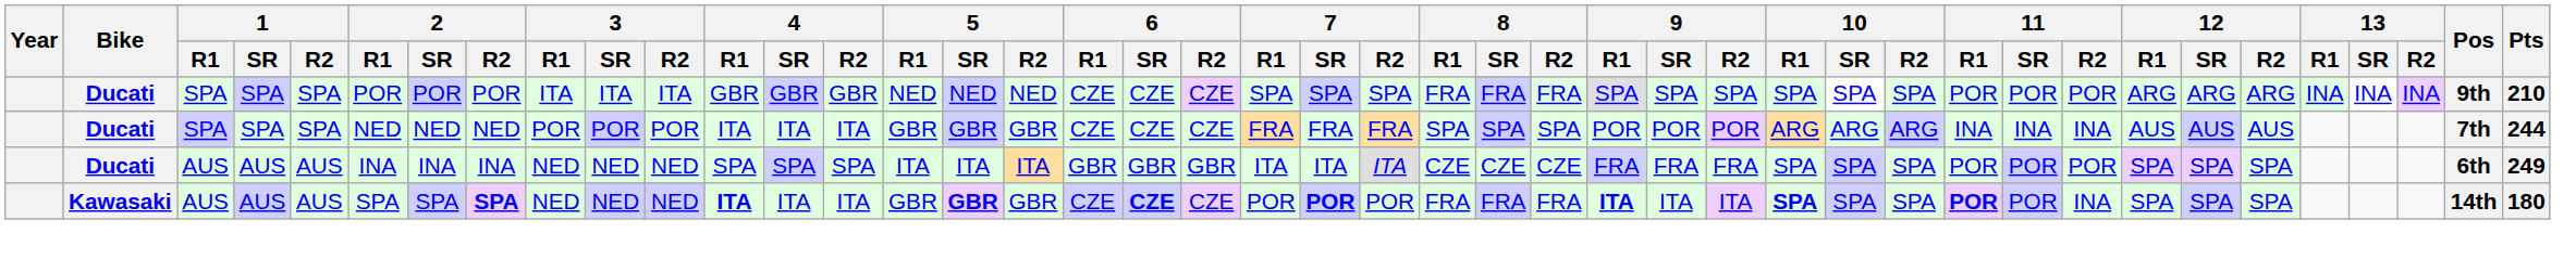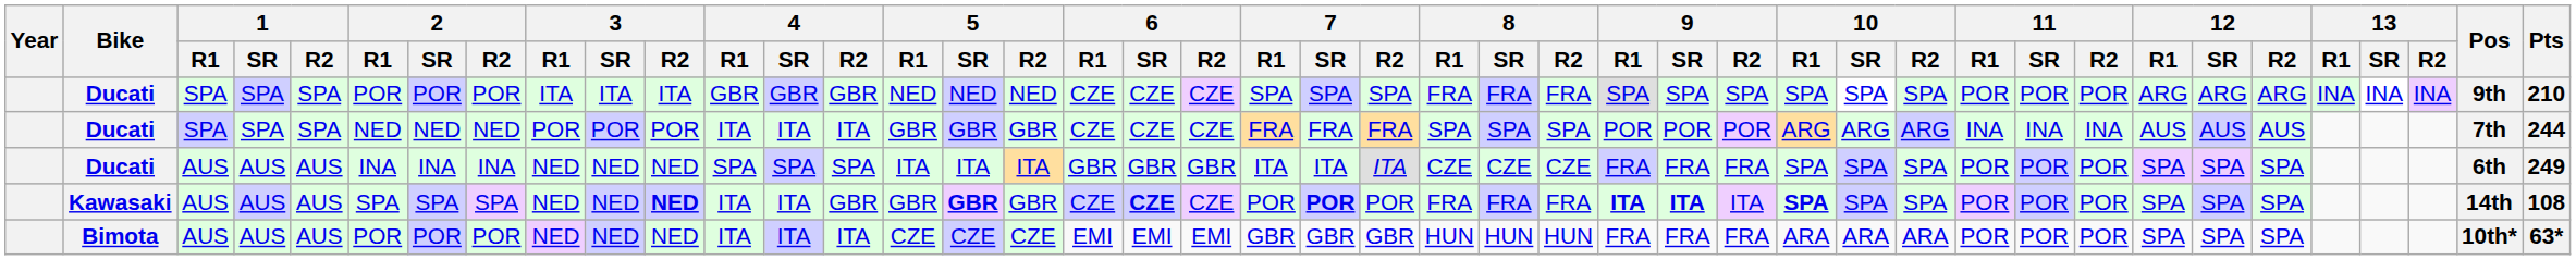 <table class="wikitable" style="text-align:center; font-size:90%;">
 <tr>
 <th rowspan="2">Year</th>
 <th rowspan="2">Bike</th>
 <th colspan="3">1</th>
 <th colspan="3">2</th>
 <th colspan="3">3</th>
 <th colspan="3">4</th>
 <th colspan="3">5</th>
 <th colspan="3">6</th>
 <th colspan="3">7</th>
 <th colspan="3">8</th>
 <th colspan="3">9</th>
 <th colspan="3">10</th>
 <th colspan="3">11</th>
 <th colspan="3">12</th>
 <th colspan="3">13</th>
 <th rowspan="2">Pos</th>
 <th rowspan="2">Pts</th>
 </tr>
 <tr>
 <th>R1</th>
 <th>SR</th>
 <th>R2</th>
 <th>R1</th>
 <th>SR</th>
 <th>R2</th>
 <th>R1</th>
 <th>SR</th>
 <th>R2</th>
 <th>R1</th>
 <th>SR</th>
 <th>R2</th>
 <th>R1</th>
 <th>SR</th>
 <th>R2</th>
 <th>R1</th>
 <th>SR</th>
 <th>R2</th>
 <th>R1</th>
 <th>SR</th>
 <th>R2</th>
 <th>R1</th>
 <th>SR</th>
 <th>R2</th>
 <th>R1</th>
 <th>SR</th>
 <th>R2</th>
 <th>R1</th>
 <th>SR</th>
 <th>R2</th>
 <th>R1</th>
 <th>SR</th>
 <th>R2</th>
 <th>R1</th>
 <th>SR</th>
 <th>R2</th>
 <th>R1</th>
 <th>SR</th>
 <th>R2</th>
 </tr>
 <tr>
 <th></th>
 <th><a href='#'>Ducati</a></th>
 <td style="background:#dfffdf;"><a href='#'>SPA</a><br></td>
 <td style="background:#cfcfff;"><a href='#'>SPA</a><br></td>
 <td style="background:#dfffdf;"><a href='#'>SPA</a><br></td>
 <td style="background:#dfffdf;"><a href='#'>POR</a><br></td>
 <td style="background:#cfcfff;"><a href='#'>POR</a><br></td>
 <td style="background:#dfffdf;"><a href='#'>POR</a><br></td>
 <td style="background:#dfffdf;"><a href='#'>ITA</a><br></td>
 <td style="background:#dfffdf;"><a href='#'>ITA</a><br></td>
 <td style="background:#dfffdf;"><a href='#'>ITA</a><br></td>
 <td style="background:#dfffdf;"><a href='#'>GBR</a><br></td>
 <td style="background:#cfcfff;"><a href='#'>GBR</a><br></td>
 <td style="background:#dfffdf;"><a href='#'>GBR</a><br></td>
 <td style="background:#dfffdf;"><a href='#'>NED</a><br></td>
 <td style="background:#cfcfff;"><a href='#'>NED</a><br></td>
 <td style="background:#dfffdf;"><a href='#'>NED</a><br></td>
 <td style="background:#dfffdf;"><a href='#'>CZE</a><br></td>
 <td style="background:#dfffdf;"><a href='#'>CZE</a><br></td>
 <td style="background:#efcfff;"><a href='#'>CZE</a><br></td>
 <td style="background:#dfffdf;"><a href='#'>SPA</a><br></td>
 <td style="background:#cfcfff;"><a href='#'>SPA</a><br></td>
 <td style="background:#dfffdf;"><a href='#'>SPA</a><br></td>
 <td style="background:#dfffdf;"><a href='#'>FRA</a><br></td>
 <td style="background:#cfcfff;"><a href='#'>FRA</a><br></td>
 <td style="background:#dfffdf;"><a href='#'>FRA</a><br></td>
 <td style="background:#dfdfdf;"><a href='#'>SPA</a><br></td>
 <td style="background:#dfffdf;"><a href='#'>SPA</a><br></td>
 <td style="background:#dfffdf;"><a href='#'>SPA</a><br></td>
 <td style="background:#dfffdf;"><a href='#'>SPA</a><br></td>
 <td style="background:#ffffff;"><a href='#'>SPA</a><br></td>
 <td style="background:#dfffdf;"><a href='#'>SPA</a><br></td>
 <td style="background:#dfffdf;"><a href='#'>POR</a><br></td>
 <td style="background:#dfffdf;"><a href='#'>POR</a><br></td>
 <td style="background:#dfffdf;"><a href='#'>POR</a><br></td>
 <td style="background:#dfffdf;"><a href='#'>ARG</a><br></td>
 <td style="background:#dfffdf;"><a href='#'>ARG</a><br></td>
 <td style="background:#dfffdf;"><a href='#'>ARG</a><br></td>
 <td style="background:#dfffdf;"><a href='#'>INA</a><br></td>
 <td style="background:#ffffff;"><a href='#'>INA</a><br></td>
 <td style="background:#efcfff;"><a href='#'>INA</a><br></td>
 <th>9th</th>
 <th>210</th>
 </tr>
 <tr>
 <th></th>
 <th><a href='#'>Ducati</a></th>
 <td style="background:#cfcfff;"><a href='#'>SPA</a><br></td>
 <td style="background:#dfffdf;"><a href='#'>SPA</a><br></td>
 <td style="background:#dfffdf;"><a href='#'>SPA</a><br></td>
 <td style="background:#dfffdf;"><a href='#'>NED</a><br></td>
 <td style="background:#dfffdf;"><a href='#'>NED</a><br></td>
 <td style="background:#dfffdf;"><a href='#'>NED</a><br></td>
 <td style="background:#dfffdf;"><a href='#'>POR</a><br></td>
 <td style="background:#cfcfff;"><a href='#'>POR</a><br></td>
 <td style="background:#dfffdf;"><a href='#'>POR</a><br></td>
 <td style="background:#dfffdf;"><a href='#'>ITA</a><br></td>
 <td style="background:#dfffdf;"><a href='#'>ITA</a><br></td>
 <td style="background:#dfffdf;"><a href='#'>ITA</a><br></td>
 <td style="background:#dfffdf;"><a href='#'>GBR</a><br></td>
 <td style="background:#cfcfff;"><a href='#'>GBR</a><br></td>
 <td style="background:#dfffdf;"><a href='#'>GBR</a><br></td>
 <td style="background:#dfffdf;"><a href='#'>CZE</a><br></td>
 <td style="background:#dfffdf;"><a href='#'>CZE</a><br></td>
 <td style="background:#dfffdf;"><a href='#'>CZE</a><br></td>
 <td style="background:#ffdf9f;"><a href='#'>FRA</a><br></td>
 <td style="background:#dfffdf;"><a href='#'>FRA</a><br></td>
 <td style="background:#ffdf9f;"><a href='#'>FRA</a><br></td>
 <td style="background:#dfffdf;"><a href='#'>SPA</a><br></td>
 <td style="background:#cfcfff;"><a href='#'>SPA</a><br></td>
 <td style="background:#dfffdf;"><a href='#'>SPA</a><br></td>
 <td style="background:#dfffdf;"><a href='#'>POR</a><br></td>
 <td style="background:#dfffdf;"><a href='#'>POR</a><br></td>
 <td style="background:#efcfff;"><a href='#'>POR</a><br></td>
 <td style="background:#ffdf9f;"><a href='#'>ARG</a><br></td>
 <td style="background:#dfffdf;"><a href='#'>ARG</a><br></td>
 <td style="background:#cfcfff;"><a href='#'>ARG</a><br></td>
 <td style="background:#dfffdf;"><a href='#'>INA</a><br></td>
 <td style="background:#dfffdf;"><a href='#'>INA</a><br></td>
 <td style="background:#dfffdf;"><a href='#'>INA</a><br></td>
 <td style="background:#dfffdf;"><a href='#'>AUS</a><br></td>
 <td style="background:#cfcfff;"><a href='#'>AUS</a><br></td>
 <td style="background:#dfffdf;"><a href='#'>AUS</a><br></td>
 <td></td>
 <td></td>
 <td></td>
 <th>7th</th>
 <th>244</th>
 </tr>
 <tr>
 <th></th>
 <th><a href='#'>Ducati</a></th>
 <td style="background:#dfffdf;"><a href='#'>AUS</a><br></td>
 <td style="background:#dfffdf;"><a href='#'>AUS</a><br></td>
 <td style="background:#dfffdf;"><a href='#'>AUS</a><br></td>
 <td style="background:#dfffdf;"><a href='#'>INA</a><br></td>
 <td style="background:#dfffdf;"><a href='#'>INA</a><br></td>
 <td style="background:#dfffdf;"><a href='#'>INA</a><br></td>
 <td style="background:#dfffdf;"><a href='#'>NED</a><br></td>
 <td style="background:#dfffdf;"><a href='#'>NED</a><br></td>
 <td style="background:#dfffdf;"><a href='#'>NED</a><br></td>
 <td style="background:#dfffdf;"><a href='#'>SPA</a><br></td>
 <td style="background:#cfcfff;"><a href='#'>SPA</a><br></td>
 <td style="background:#dfffdf;"><a href='#'>SPA</a><br></td>
 <td style="background:#dfffdf;"><a href='#'>ITA</a><br></td>
 <td style="background:#dfffdf;"><a href='#'>ITA</a><br></td>
 <td style="background:#ffdf9f;"><a href='#'>ITA</a><br></td>
 <td style="background:#dfffdf;"><a href='#'>GBR</a><br></td>
 <td style="background:#dfffdf;"><a href='#'>GBR</a><br></td>
 <td style="background:#dfffdf;"><a href='#'>GBR</a><br></td>
 <td style="background:#dfffdf;"><a href='#'>ITA</a><br></td>
 <td style="background:#dfffdf;"><a href='#'>ITA</a><br></td>
 <td style="background:#dfdfdf;"><em><a href='#'>ITA</a></em><br></td>
 <td style="background:#dfffdf;"><a href='#'>CZE</a><br></td>
 <td style="background:#dfffdf;"><a href='#'>CZE</a><br></td>
 <td style="background:#dfffdf;"><a href='#'>CZE</a><br></td>
 <td style="background:#cfcfff;"><a href='#'>FRA</a><br></td>
 <td style="background:#dfffdf;"><a href='#'>FRA</a><br></td>
 <td style="background:#dfffdf;"><a href='#'>FRA</a><br></td>
 <td style="background:#dfffdf;"><a href='#'>SPA</a><br></td>
 <td style="background:#cfcfff;"><a href='#'>SPA</a><br></td>
 <td style="background:#dfffdf;"><a href='#'>SPA</a><br></td>
 <td style="background:#dfffdf;"><a href='#'>POR</a><br></td>
 <td style="background:#cfcfff;"><a href='#'>POR</a><br></td>
 <td style="background:#dfffdf;"><a href='#'>POR</a><br></td>
 <td style="background:#efcfff;"><a href='#'>SPA</a><br></td>
 <td style="background:#efcfff;"><a href='#'>SPA</a><br></td>
 <td style="background:#dfffdf;"><a href='#'>SPA</a><br></td>
 <td></td>
 <td></td>
 <td></td>
 <th>6th</th>
 <th>249</th>
 </tr>
 <tr>
 <th></th>
 <th><a href='#'>Kawasaki</a></th>
 <td style="background:#DFFFDF;"><a href='#'>AUS</a><br></td>
 <td style="background:#CFCFFF;"><a href='#'>AUS</a><br></td>
 <td style="background:#DFFFDF;"><a href='#'>AUS</a><br></td>
 <td style="background:#DFFFDF;"><a href='#'>SPA</a><br></td>
 <td style="background:#CFCFFF;"><a href='#'>SPA</a><br></td>
-<td style="background:#EFCFFF;"><strong><a href='#'>SPA</a><br></strong></td>
+<td style="background:#EFCFFF;"><a href='#'>SPA</a><br></td>
 <td style="background:#DFFFDF;"><a href='#'>NED</a><br></td>
 <td style="background:#CFCFFF;"><a href='#'>NED</a><br></td>
-<td style="background:#CFCFFF;"><a href='#'>NED</a><br></td>
-<td style="background:#DFFFDF;"><strong><a href='#'>ITA</a><br></strong></td>
+<td style="background:#CFCFFF;"><strong><a href='#'>NED</a><br></strong></td>
 <td style="background:#DFFFDF;"><a href='#'>ITA</a><br></td>
 <td style="background:#DFFFDF;"><a href='#'>ITA</a><br></td>
+<td style="background:#dfffdf;"><a href='#'>GBR</a><br></td>
 <td style="background:#DFFFDF;"><a href='#'>GBR</a><br></td>
 <td style="background:#EFCFFF;"><strong><a href='#'>GBR</a><br></strong></td>
 <td style="background:#DFFFDF;"><a href='#'>GBR</a><br></td>
 <td style="background:#CFCFFF;"><a href='#'>CZE</a><br></td>
 <td style="background:#CFCFFF;"><strong><a href='#'>CZE</a><br></strong></td>
 <td style="background:#EFCFFF;"><a href='#'>CZE</a><br></td>
 <td style="background:#DFFFDF;"><a href='#'>POR</a><br></td>
 <td style="background:#CFCFFF;"><strong><a href='#'>POR</a><br></strong></td>
 <td style="background:#DFFFDF;"><a href='#'>POR</a><br></td>
 <td style="background:#DFFFDF;"><a href='#'>FRA</a><br></td>
 <td style="background:#CFCFFF;"><a href='#'>FRA</a><br></td>
 <td style="background:#DFFFDF;"><a href='#'>FRA</a><br></td>
 <td style="background:#DFFFDF;"><strong><a href='#'>ITA</a><br></strong></td>
-<td style="background:#DFFFDF;"><a href='#'>ITA</a><br></td>
+<td style="background:#DFFFDF;"><strong><a href='#'>ITA</a><br></strong></td>
 <td style="background:#EFCFFF;"><a href='#'>ITA</a><br></td>
 <td style="background:#DFFFDF;"><strong><a href='#'>SPA</a><br></strong></td>
 <td style="background:#CFCFFF;"><a href='#'>SPA</a><br></td>
 <td style="background:#DFFFDF;"><a href='#'>SPA</a><br></td>
-<td style="background:#EFCFFF;"><strong><a href='#'>POR</a><br></strong></td>
+<td style="background:#EFCFFF;"><a href='#'>POR</a><br></td>
 <td style="background:#CFCFFF;"><a href='#'>POR</a><br></td>
-<td style="background:#dfffdf;"><a href='#'>INA</a><br></td>
+<td style="background:#DFFFDF;"><a href='#'>POR</a><br></td>
 <td style="background:#DFFFDF;"><a href='#'>SPA</a><br></td>
 <td style="background:#CFCFFF;"><a href='#'>SPA</a><br></td>
 <td style="background:#DFFFDF;"><a href='#'>SPA</a><br></td>
 <td></td>
 <td></td>
 <td></td>
 <th>14th</th>
-<th>180</th>
+<th>108</th>
+</tr>
+<tr>
+<th></th>
+<th><a href='#'>Bimota</a></th>
+<td style="background:#DFFFDF;"><a href='#'>AUS</a><br></td>
+<td style="background:#DFFFDF;"><a href='#'>AUS</a><br></td>
+<td style="background:#DFFFDF;"><a href='#'>AUS</a><br></td>
+<td style="background:#DFFFDF;"><a href='#'>POR</a><br></td>
+<td style="background:#CFCFFF;"><a href='#'>POR</a><br></td>
+<td style="background:#DFFFDF;"><a href='#'>POR</a><br></td>
+<td style="background:#EFCFFF;"><a href='#'>NED</a><br></td>
+<td style="background:#CFCFFF;"><a href='#'>NED</a><br></td>
+<td style="background:#DFFFDF;"><a href='#'>NED</a><br></td>
+<td style="background:#DFFFDF;"><a href='#'>ITA</a><br></td>
+<td style="background:#CFCFFF;"><a href='#'>ITA</a><br></td>
+<td style="background:#DFFFDF;"><a href='#'>ITA</a><br></td>
+<td style="background:#DFFFDF;"><a href='#'>CZE</a><br></td>
+<td style="background:#CFCFFF;"><a href='#'>CZE</a><br></td>
+<td style="background:#DFFFDF;"><a href='#'>CZE</a><br></td>
+<td style="background:#;"><a href='#'>EMI</a><br></td>
+<td style="background:#;"><a href='#'>EMI</a><br></td>
+<td style="background:#;"><a href='#'>EMI</a><br></td>
+<td style="background:#;"><a href='#'>GBR</a><br></td>
+<td style="background:#;"><a href='#'>GBR</a><br></td>
+<td style="background:#;"><a href='#'>GBR</a><br></td>
+<td style="background:#;"><a href='#'>HUN</a><br></td>
+<td style="background:#;"><a href='#'>HUN</a><br></td>
+<td style="background:#;"><a href='#'>HUN</a><br></td>
+<td style="background:#;"><a href='#'>FRA</a><br></td>
+<td style="background:#;"><a href='#'>FRA</a><br></td>
+<td style="background:#;"><a href='#'>FRA</a><br></td>
+<td style="background:#;"><a href='#'>ARA</a><br></td>
+<td style="background:#;"><a href='#'>ARA</a><br></td>
+<td style="background:#;"><a href='#'>ARA</a><br></td>
+<td style="background:#;"><a href='#'>POR</a><br></td>
+<td style="background:#;"><a href='#'>POR</a><br></td>
+<td style="background:#;"><a href='#'>POR</a><br></td>
+<td style="background:#;"><a href='#'>SPA</a><br></td>
+<td style="background:#;"><a href='#'>SPA</a><br></td>
+<td style="background:#;"><a href='#'>SPA</a><br></td>
+<td></td>
+<td></td>
+<td></td>
+<th>10th*</th>
+<th>63*</th>
 </tr>
 </table>
